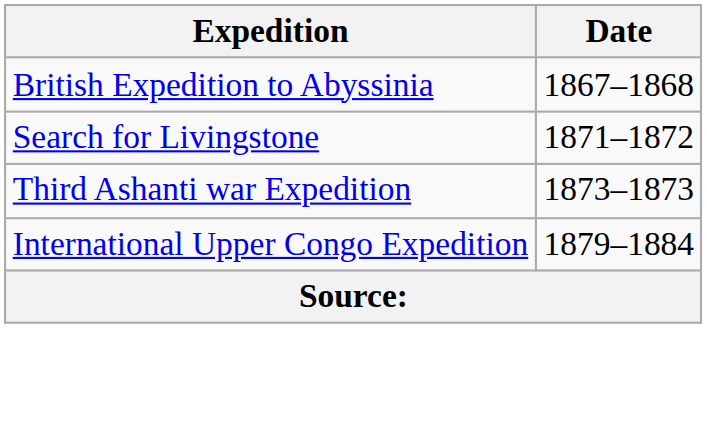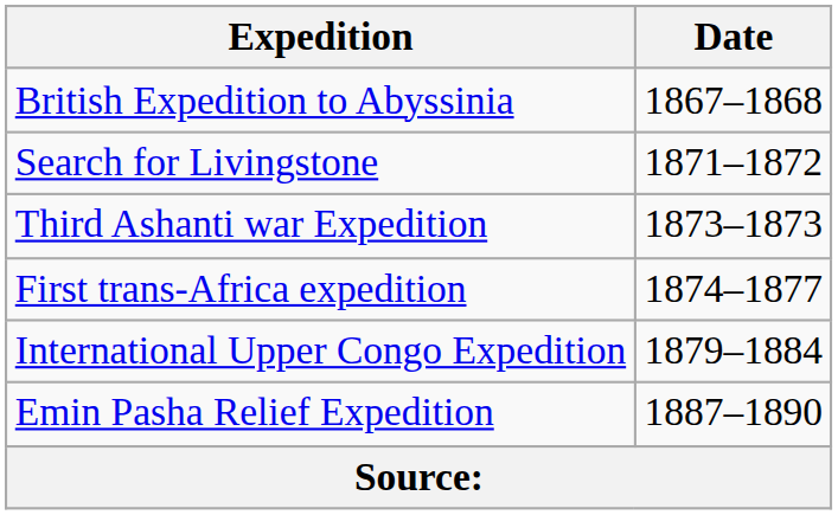 <table class="wikitable sortable">
 <tr>
 <th>Expedition</th>
 <th>Date</th>
 </tr>
 <tr>
 <td><a href='#'>British Expedition to Abyssinia</a></td>
 <td>1867–1868</td>
 </tr>
 <tr>
 <td><a href='#'>Search for Livingstone</a></td>
 <td>1871–1872</td>
 </tr>
 <tr>
 <td><a href='#'>Third Ashanti war Expedition</a></td>
 <td>1873–1873</td>
 </tr>
 <tr>
+<td><a href='#'>First trans-Africa expedition</a></td>
+<td>1874–1877</td>
+</tr>
+<tr>
 <td><a href='#'>International Upper Congo Expedition</a></td>
 <td>1879–1884</td>
+</tr>
+<tr>
+<td><a href='#'>Emin Pasha Relief Expedition</a></td>
+<td>1887–1890</td>
 </tr>
 <tr class=sortbottom>
 <th scope=row colspan=2><strong>Source:</strong></th>
 </tr>
 </table>
